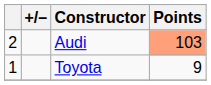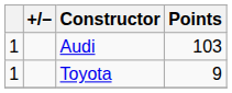 <table class="wikitable" style="font-size: 95%;">
 <tr>
 <th scope="col"></th>
 <th scope="col">+/–</th>
 <th scope="col">Constructor</th>
 <th scope="col">Points</th>
 </tr>
 <tr>
-<td align="center">2</td>
+<td align="center">1</td>
 <td align="left"></td>
 <td> <a href='#'>Audi</a></td>
-<td align="right" style="background: lightsalmon;">103</td>
+<td align="right">103</td>
 </tr>
 <tr>
 <td align="center">1</td>
 <td align="left"></td>
 <td> <a href='#'>Toyota</a></td>
 <td align="right">9</td>
 </tr>
 <tr>
 </tr>
 </table>
